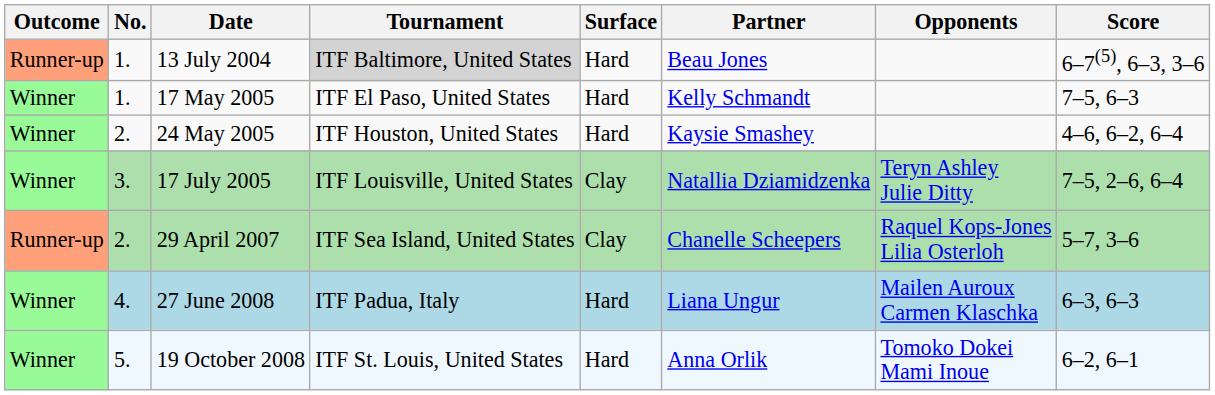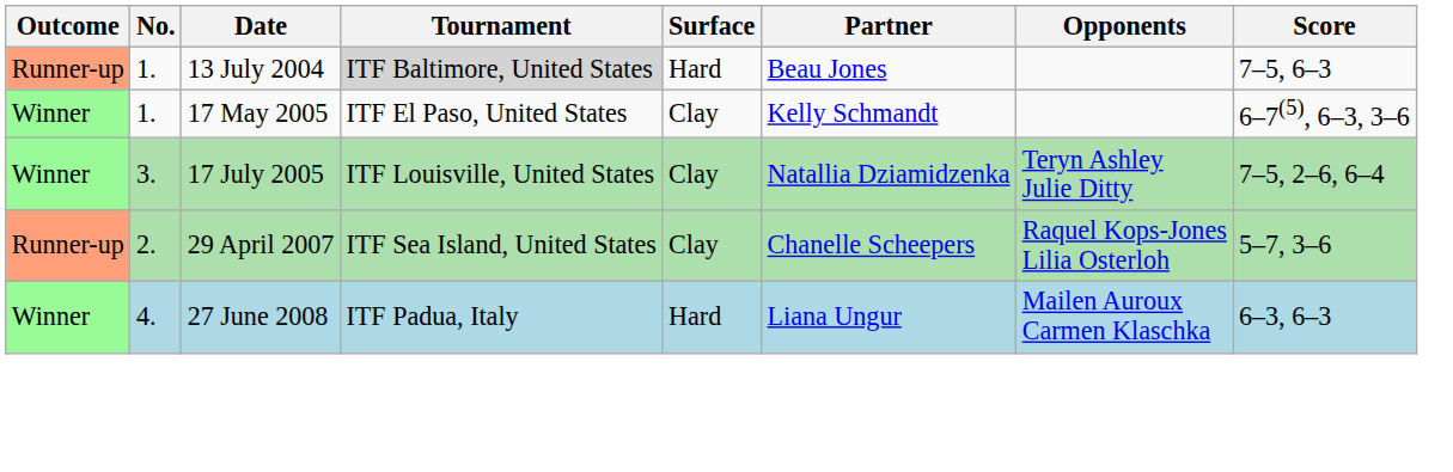 <table class="sortable wikitable">
 <tr>
 <th>Outcome</th>
 <th>No.</th>
 <th>Date</th>
 <th>Tournament</th>
 <th>Surface</th>
 <th>Partner</th>
 <th>Opponents</th>
 <th>Score</th>
 </tr>
 <tr>
 <td style="background:#ffa07a;">Runner-up</td>
 <td>1.</td>
 <td>13 July 2004</td>
 <td style="background: lightgrey;">ITF Baltimore, United States</td>
 <td>Hard</td>
 <td> <a href='#'>Beau Jones</a></td>
 <td></td>
-<td>6–7<sup>(5)</sup>, 6–3, 3–6</td>
+<td>7–5, 6–3</td>
 </tr>
 <tr>
 <td bgcolor="98FB98">Winner</td>
 <td>1.</td>
 <td>17 May 2005</td>
 <td>ITF El Paso, United States</td>
-<td>Hard</td>
+<td>Clay</td>
 <td> <a href='#'>Kelly Schmandt</a></td>
 <td></td>
-<td>7–5, 6–3</td>
-</tr>
-<tr>
-<td bgcolor="98FB98">Winner</td>
-<td>2.</td>
-<td>24 May 2005</td>
-<td>ITF Houston, United States</td>
-<td>Hard</td>
-<td> <a href='#'>Kaysie Smashey</a></td>
-<td></td>
-<td>4–6, 6–2, 6–4</td>
+<td>6–7<sup>(5)</sup>, 6–3, 3–6</td>
 </tr>
 <tr bgcolor="#addfad">
 <td bgcolor="98FB98">Winner</td>
 <td>3.</td>
 <td>17 July 2005</td>
 <td>ITF Louisville, United States</td>
 <td>Clay</td>
 <td> <a href='#'>Natallia Dziamidzenka</a></td>
 <td> <a href='#'>Teryn Ashley</a> <br>  <a href='#'>Julie Ditty</a></td>
 <td>7–5, 2–6, 6–4</td>
 </tr>
 <tr style="background:#addfad;">
 <td style="background:#ffa07a;">Runner-up</td>
 <td>2.</td>
 <td>29 April 2007</td>
 <td>ITF Sea Island, United States</td>
 <td>Clay</td>
 <td> <a href='#'>Chanelle Scheepers</a></td>
 <td> <a href='#'>Raquel Kops-Jones</a> <br>  <a href='#'>Lilia Osterloh</a></td>
 <td>5–7, 3–6</td>
 </tr>
 <tr bgcolor="lightblue">
 <td bgcolor="98FB98">Winner</td>
 <td>4.</td>
 <td>27 June 2008</td>
 <td>ITF Padua, Italy</td>
 <td>Hard</td>
 <td> <a href='#'>Liana Ungur</a></td>
 <td> <a href='#'>Mailen Auroux</a> <br>  <a href='#'>Carmen Klaschka</a></td>
 <td>6–3, 6–3</td>
 </tr>
-<tr bgcolor="#f0f8ff">
-<td bgcolor="98FB98">Winner</td>
-<td>5.</td>
-<td>19 October 2008</td>
-<td>ITF St. Louis, United States</td>
-<td>Hard</td>
-<td> <a href='#'>Anna Orlik</a></td>
-<td> <a href='#'>Tomoko Dokei</a> <br>  <a href='#'>Mami Inoue</a></td>
-<td>6–2, 6–1</td>
-</tr>
 </table>
